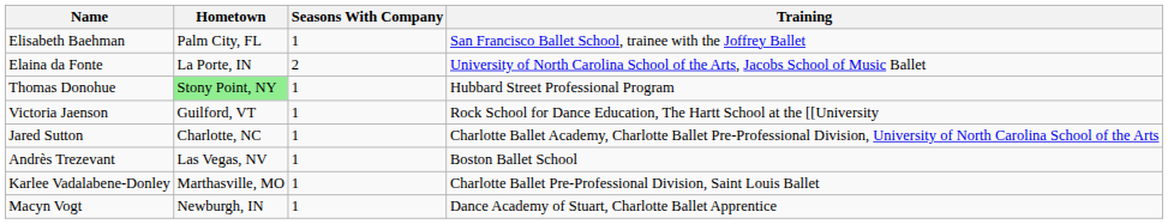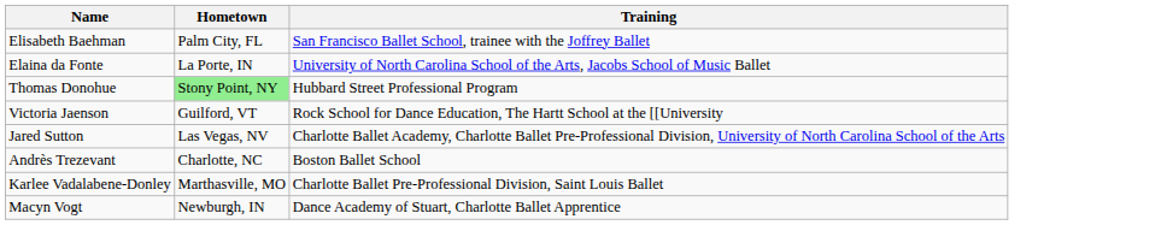 <table class="wikitable">
 <tr>
 <th>Name</th>
 <th>Hometown</th>
-<th>Seasons With Company</th>
 <th>Training</th>
 </tr>
 <tr>
 <td>Elisabeth Baehman</td>
 <td>Palm City, FL</td>
-<td>1</td>
 <td><a href='#'>San Francisco Ballet School</a>, trainee with the <a href='#'>Joffrey Ballet</a></td>
 </tr>
 <tr>
 <td>Elaina da Fonte</td>
 <td>La Porte, IN</td>
-<td>2</td>
 <td><a href='#'>University of North Carolina School of the Arts</a>, <a href='#'>Jacobs School of Music</a> Ballet</td>
 </tr>
 <tr>
 <td>Thomas Donohue</td>
 <td style="background: lightgreen;">Stony Point, NY</td>
-<td>1</td>
 <td>Hubbard Street Professional Program</td>
 </tr>
 <tr>
 <td>Victoria Jaenson</td>
 <td>Guilford, VT</td>
-<td>1</td>
 <td>Rock School for Dance Education, The Hartt School at the [[University</td>
 </tr>
 <tr>
 <td>Jared Sutton</td>
-<td>Charlotte, NC</td>
-<td>1</td>
+<td>Las Vegas, NV</td>
 <td>Charlotte Ballet Academy, Charlotte Ballet Pre-Professional Division, <a href='#'>University of North Carolina School of the Arts</a></td>
 </tr>
 <tr>
 <td>Andrès Trezevant</td>
-<td>Las Vegas, NV</td>
-<td>1</td>
+<td>Charlotte, NC</td>
 <td>Boston Ballet School</td>
 </tr>
 <tr>
 <td>Karlee Vadalabene-Donley</td>
 <td>Marthasville, MO</td>
-<td>1</td>
 <td>Charlotte Ballet Pre-Professional Division, Saint Louis Ballet</td>
 </tr>
 <tr>
 <td>Macyn Vogt</td>
 <td>Newburgh, IN</td>
-<td>1</td>
 <td>Dance Academy of Stuart, Charlotte Ballet Apprentice</td>
 </tr>
 </table>
